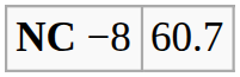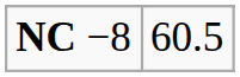 <table class="wikitable">
 <tr align="center">
 </tr>
 <tr align="center">
 <td><strong>NC</strong> −8</td>
-<td>60.7</td>
+<td>60.5</td>
 </tr>
 </table>
